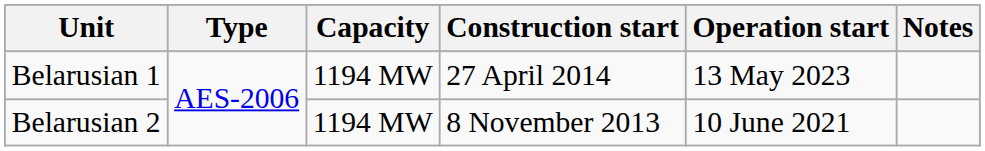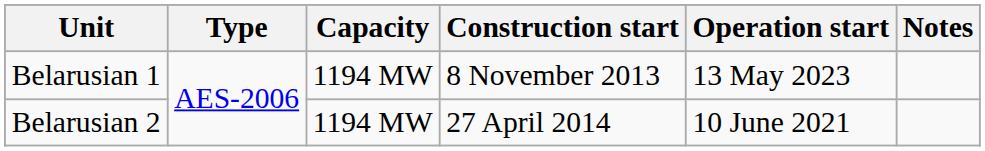 <table class="wikitable">
 <tr>
 <th>Unit</th>
 <th>Type</th>
 <th>Capacity</th>
 <th>Construction start</th>
 <th>Operation start</th>
 <th>Notes</th>
 </tr>
 <tr>
 <td>Belarusian 1</td>
 <td rowspan="2"><a href='#'>AES-2006</a></td>
 <td rowspan="1">1194 MW</td>
-<td>27 April 2014</td>
+<td>8 November 2013</td>
 <td>13 May 2023</td>
 <td></td>
 </tr>
 <tr>
 <td>Belarusian 2</td>
 <td rowspan="1">1194 MW</td>
-<td>8 November 2013</td>
+<td>27 April 2014</td>
 <td>10 June 2021</td>
 <td></td>
 </tr>
 </table>
